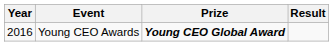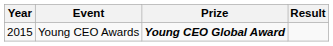 <table class="wikitable">
 <tr>
 <th>Year</th>
 <th>Event</th>
 <th>Prize</th>
 <th>Result</th>
 </tr>
 <tr>
-<td>2016</td>
+<td>2015</td>
 <td>Young CEO Awards</td>
 <td><strong><em>Young CEO Global Award</em></strong></td>
 <td></td>
 </tr>
 </table>
